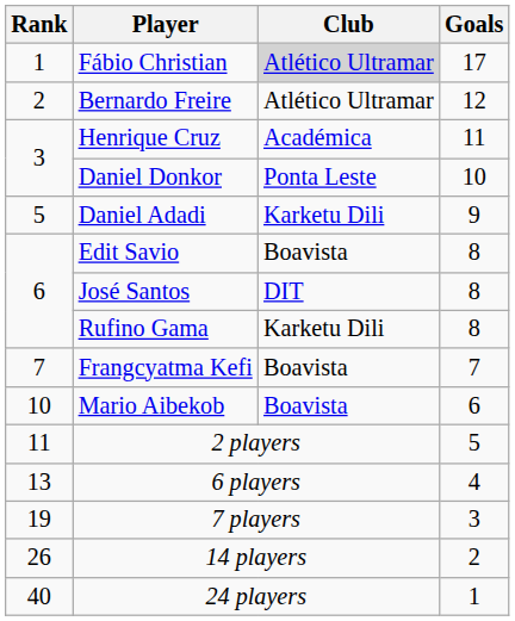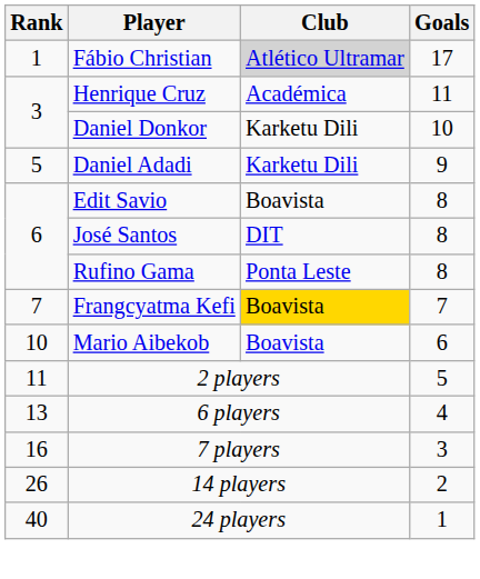 <table class="wikitable" style="text-align:center">
 <tr>
 <th>Rank</th>
 <th>Player</th>
 <th>Club</th>
 <th>Goals</th>
 </tr>
 <tr>
 <td rowspan=1>1</td>
 <td align="left"> <a href='#'>Fábio Christian</a></td>
 <td align="left" style="background: lightgrey;"><a href='#'>Atlético Ultramar</a></td>
 <td>17</td>
 </tr>
 <tr>
-<td rowspan=1>2</td>
-<td align="left"> <a href='#'>Bernardo Freire</a></td>
-<td align="left">Atlético Ultramar</td>
-<td>12</td>
-</tr>
-<tr>
 <td rowspan=2>3</td>
 <td align="left"> <a href='#'>Henrique Cruz</a></td>
 <td align="left"><a href='#'>Académica</a></td>
 <td>11</td>
 </tr>
 <tr>
 <td align="left"> <a href='#'>Daniel Donkor</a></td>
-<td align="left"><a href='#'>Ponta Leste</a></td>
+<td align="left">Karketu Dili</td>
 <td>10</td>
 </tr>
 <tr>
 <td rowspan=1>5</td>
 <td align="left"> <a href='#'>Daniel Adadi</a></td>
 <td align="left"><a href='#'>Karketu Dili</a></td>
 <td>9</td>
 </tr>
 <tr>
 <td rowspan=3>6</td>
 <td align="left"> <a href='#'>Edit Savio</a></td>
 <td align="left">Boavista</td>
 <td>8</td>
 </tr>
 <tr>
 <td align="left"> <a href='#'>José Santos</a></td>
 <td align="left"><a href='#'>DIT</a></td>
 <td>8</td>
 </tr>
 <tr>
 <td align="left"> <a href='#'>Rufino Gama</a></td>
-<td align="left">Karketu Dili</td>
+<td align="left"><a href='#'>Ponta Leste</a></td>
 <td>8</td>
 </tr>
 <tr>
 <td rowspan=1>7</td>
 <td align="left"> <a href='#'>Frangcyatma Kefi</a></td>
-<td align="left">Boavista</td>
+<td align="left" style="background: gold;">Boavista</td>
 <td>7</td>
 </tr>
 <tr>
 <td rowspan=1>10</td>
 <td align="left"> <a href='#'>Mario Aibekob</a></td>
 <td align="left"><a href='#'>Boavista</a></td>
 <td>6</td>
 </tr>
 <tr>
 <td>11</td>
 <td colspan=2><em>2 players</em></td>
 <td>5</td>
 </tr>
 <tr>
 <td>13</td>
 <td colspan=2><em>6 players</em></td>
 <td>4</td>
 </tr>
 <tr>
-<td>19</td>
+<td>16</td>
 <td colspan=2><em>7 players</em></td>
 <td>3</td>
 </tr>
 <tr>
 <td>26</td>
 <td colspan=2><em>14 players</em></td>
 <td>2</td>
 </tr>
 <tr>
 <td>40</td>
 <td colspan=2><em>24 players</em></td>
 <td>1</td>
 </tr>
 </table>
